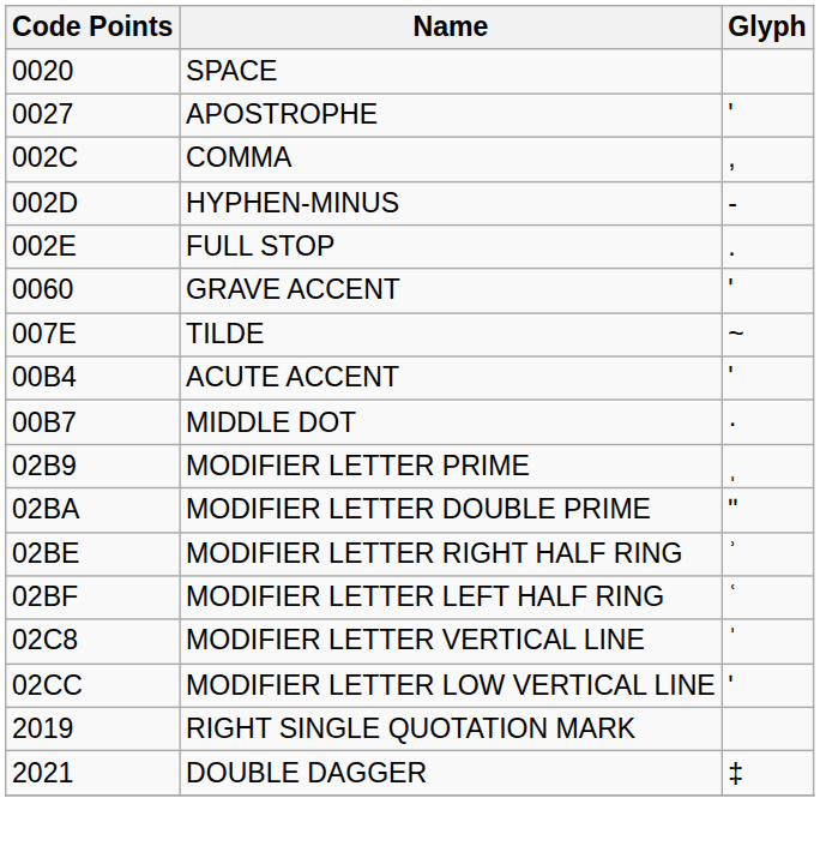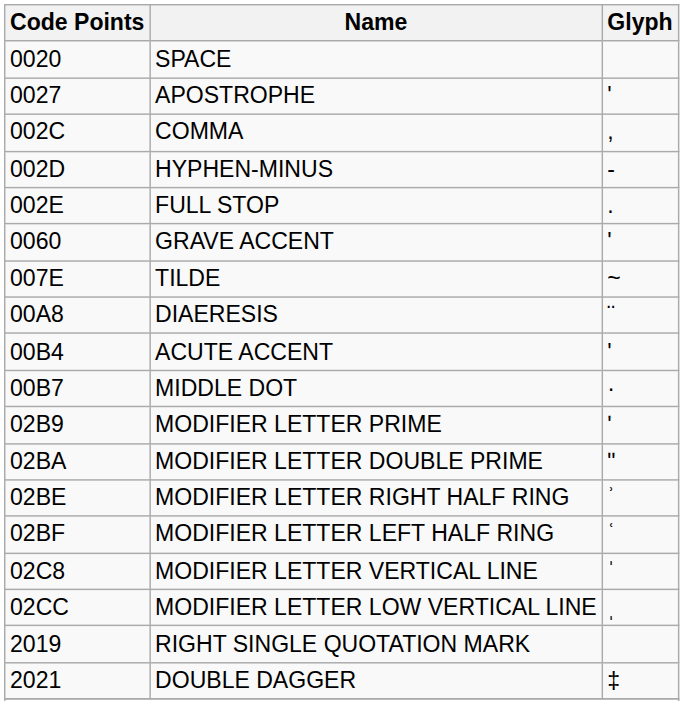 <table class="wikitable zebra mw-collapsible mw-collapsed">
 <tr>
 <th>Code Points</th>
 <th>Name</th>
 <th>Glyph</th>
 </tr>
 <tr>
 <td>0020</td>
 <td>SPACE</td>
 <td></td>
 </tr>
 <tr>
 <td>0027</td>
 <td>APOSTROPHE</td>
 <td>'</td>
 </tr>
 <tr>
 <td>002C</td>
 <td>COMMA</td>
 <td>,</td>
 </tr>
 <tr>
 <td>002D</td>
 <td>HYPHEN-MINUS</td>
 <td>-</td>
 </tr>
 <tr>
 <td>002E</td>
 <td>FULL STOP</td>
 <td>.</td>
 </tr>
 <tr>
 <td>0060</td>
 <td>GRAVE ACCENT</td>
 <td>'</td>
 </tr>
 <tr>
 <td>007E</td>
 <td>TILDE</td>
 <td>~</td>
 </tr>
 <tr>
+<td>00A8</td>
+<td>DIAERESIS</td>
+<td>¨</td>
+</tr>
+<tr>
 <td>00B4</td>
 <td>ACUTE ACCENT</td>
 <td>'</td>
 </tr>
 <tr>
 <td>00B7</td>
 <td>MIDDLE DOT</td>
 <td>·</td>
 </tr>
 <tr>
 <td>02B9</td>
 <td>MODIFIER LETTER PRIME</td>
-<td>ˌ</td>
+<td>ʹ</td>
 </tr>
 <tr>
 <td>02BA</td>
 <td>MODIFIER LETTER DOUBLE PRIME</td>
 <td>ʺ</td>
 </tr>
 <tr>
 <td>02BE</td>
 <td>MODIFIER LETTER RIGHT HALF RING</td>
 <td>ʾ</td>
 </tr>
 <tr>
 <td>02BF</td>
 <td>MODIFIER LETTER LEFT HALF RING</td>
 <td>ʿ</td>
 </tr>
 <tr>
 <td>02C8</td>
 <td>MODIFIER LETTER VERTICAL LINE</td>
 <td>ˈ</td>
 </tr>
 <tr>
 <td>02CC</td>
 <td>MODIFIER LETTER LOW VERTICAL LINE</td>
-<td>ʹ</td>
+<td>ˌ</td>
 </tr>
 <tr>
 <td>2019</td>
 <td>RIGHT SINGLE QUOTATION MARK</td>
 <td></td>
 </tr>
 <tr>
 <td>2021</td>
 <td>DOUBLE DAGGER</td>
 <td>‡</td>
 </tr>
 <tr>
 </tr>
 <tr>
 </tr>
 </table>
